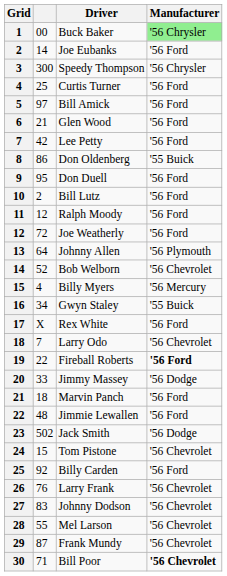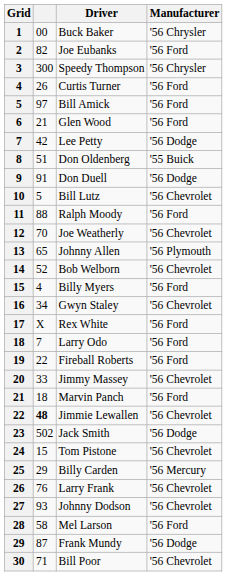 <table class="wikitable">
 <tr>
 <th>Grid</th>
 <th></th>
 <th>Driver</th>
 <th>Manufacturer</th>
 </tr>
 <tr>
 <th>1</th>
 <td>00</td>
 <td>Buck Baker</td>
-<td style="background: lightgreen;">'56 Chrysler</td>
+<td>'56 Chrysler</td>
 </tr>
 <tr>
 <th>2</th>
-<td>14</td>
+<td>82</td>
 <td>Joe Eubanks</td>
 <td>'56 Ford</td>
 </tr>
 <tr>
 <th>3</th>
 <td>300</td>
 <td>Speedy Thompson</td>
 <td>'56 Chrysler</td>
 </tr>
 <tr>
 <th>4</th>
-<td>25</td>
+<td>26</td>
 <td>Curtis Turner</td>
 <td>'56 Ford</td>
 </tr>
 <tr>
 <th>5</th>
 <td>97</td>
 <td>Bill Amick</td>
 <td>'56 Ford</td>
 </tr>
 <tr>
 <th>6</th>
 <td>21</td>
 <td>Glen Wood</td>
 <td>'56 Ford</td>
 </tr>
 <tr>
 <th>7</th>
 <td>42</td>
 <td>Lee Petty</td>
-<td>'56 Ford</td>
+<td>'56 Dodge</td>
 </tr>
 <tr>
 <th>8</th>
-<td>86</td>
+<td>51</td>
 <td>Don Oldenberg</td>
 <td>'55 Buick</td>
 </tr>
 <tr>
 <th>9</th>
-<td>95</td>
+<td>91</td>
 <td>Don Duell</td>
-<td>'56 Ford</td>
+<td>'56 Dodge</td>
 </tr>
 <tr>
 <th>10</th>
-<td>2</td>
+<td>5</td>
 <td>Bill Lutz</td>
-<td>'56 Ford</td>
+<td>'56 Chevrolet</td>
 </tr>
 <tr>
 <th>11</th>
-<td>12</td>
+<td>88</td>
 <td>Ralph Moody</td>
 <td>'56 Ford</td>
 </tr>
 <tr>
 <th>12</th>
-<td>72</td>
+<td>70</td>
 <td>Joe Weatherly</td>
-<td>'56 Ford</td>
+<td>'56 Chevrolet</td>
 </tr>
 <tr>
 <th>13</th>
-<td>64</td>
+<td>65</td>
 <td>Johnny Allen</td>
 <td>'56 Plymouth</td>
 </tr>
 <tr>
 <th>14</th>
 <td>52</td>
 <td>Bob Welborn</td>
 <td>'56 Chevrolet</td>
 </tr>
 <tr>
 <th>15</th>
 <td>4</td>
 <td>Billy Myers</td>
-<td>'56 Mercury</td>
+<td>'56 Ford</td>
 </tr>
 <tr>
 <th>16</th>
 <td>34</td>
 <td>Gwyn Staley</td>
-<td>'55 Buick</td>
+<td>'56 Chevrolet</td>
 </tr>
 <tr>
 <th>17</th>
 <td>X</td>
 <td>Rex White</td>
 <td>'56 Ford</td>
 </tr>
 <tr>
 <th>18</th>
 <td>7</td>
 <td>Larry Odo</td>
-<td>'56 Chevrolet</td>
+<td>'56 Ford</td>
 </tr>
 <tr>
 <th>19</th>
 <td>22</td>
 <td>Fireball Roberts</td>
-<td><strong>'56 Ford</strong></td>
+<td>'56 Ford</td>
 </tr>
 <tr>
 <th>20</th>
 <td>33</td>
 <td>Jimmy Massey</td>
-<td>'56 Dodge</td>
+<td>'56 Chevrolet</td>
 </tr>
 <tr>
 <th>21</th>
 <td>18</td>
 <td>Marvin Panch</td>
 <td>'56 Ford</td>
 </tr>
 <tr>
 <th>22</th>
-<td>48</td>
+<td><strong>48</strong></td>
 <td>Jimmie Lewallen</td>
-<td>'56 Ford</td>
+<td>'56 Chevrolet</td>
 </tr>
 <tr>
 <th>23</th>
 <td>502</td>
 <td>Jack Smith</td>
 <td>'56 Dodge</td>
 </tr>
 <tr>
 <th>24</th>
 <td>15</td>
 <td>Tom Pistone</td>
 <td>'56 Chevrolet</td>
 </tr>
 <tr>
 <th>25</th>
-<td>92</td>
+<td>29</td>
 <td>Billy Carden</td>
-<td>'56 Ford</td>
+<td>'56 Mercury</td>
 </tr>
 <tr>
 <th>26</th>
 <td>76</td>
 <td>Larry Frank</td>
 <td>'56 Chevrolet</td>
 </tr>
 <tr>
 <th>27</th>
-<td>83</td>
+<td>93</td>
 <td>Johnny Dodson</td>
 <td>'56 Chevrolet</td>
 </tr>
 <tr>
 <th>28</th>
-<td>55</td>
+<td>58</td>
 <td>Mel Larson</td>
-<td>'56 Chevrolet</td>
+<td>'56 Ford</td>
 </tr>
 <tr>
 <th>29</th>
 <td>87</td>
 <td>Frank Mundy</td>
-<td>'56 Chevrolet</td>
+<td>'56 Dodge</td>
 </tr>
 <tr>
 <th>30</th>
 <td>71</td>
 <td>Bill Poor</td>
-<td><strong>'56 Chevrolet</strong></td>
+<td>'56 Chevrolet</td>
 </tr>
 </table>
